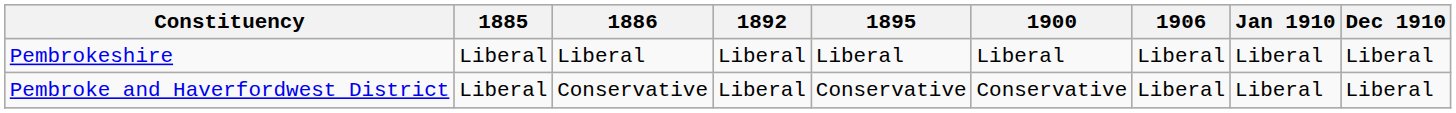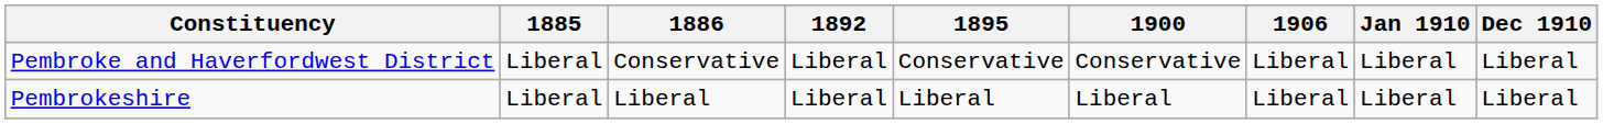 <table class="wikitable sortable">
 <tr>
 <th>Constituency</th>
 <th>1885</th>
 <th>1886</th>
 <th>1892</th>
 <th>1895</th>
 <th>1900</th>
 <th>1906</th>
 <th>Jan 1910</th>
 <th>Dec 1910</th>
 </tr>
 <tr>
+<td><a href='#'>Pembroke and Haverfordwest District</a></td>
+<td bgcolor=>Liberal</td>
+<td bgcolor=>Conservative</td>
+<td bgcolor=>Liberal</td>
+<td bgcolor=>Conservative</td>
+<td bgcolor=>Conservative</td>
+<td bgcolor=>Liberal</td>
+<td bgcolor=>Liberal</td>
+<td bgcolor=>Liberal</td>
+</tr>
+<tr>
 <td><a href='#'>Pembrokeshire</a></td>
 <td bgcolor=>Liberal</td>
 <td bgcolor=>Liberal</td>
 <td bgcolor=>Liberal</td>
 <td bgcolor=>Liberal</td>
 <td bgcolor=>Liberal</td>
 <td bgcolor=>Liberal</td>
 <td bgcolor=>Liberal</td>
 <td bgcolor=>Liberal</td>
 </tr>
-<tr>
-<td><a href='#'>Pembroke and Haverfordwest District</a></td>
-<td bgcolor=>Liberal</td>
-<td bgcolor=>Conservative</td>
-<td bgcolor=>Liberal</td>
-<td bgcolor=>Conservative</td>
-<td bgcolor=>Conservative</td>
-<td bgcolor=>Liberal</td>
-<td bgcolor=>Liberal</td>
-<td bgcolor=>Liberal</td>
-</tr>
 </table>
